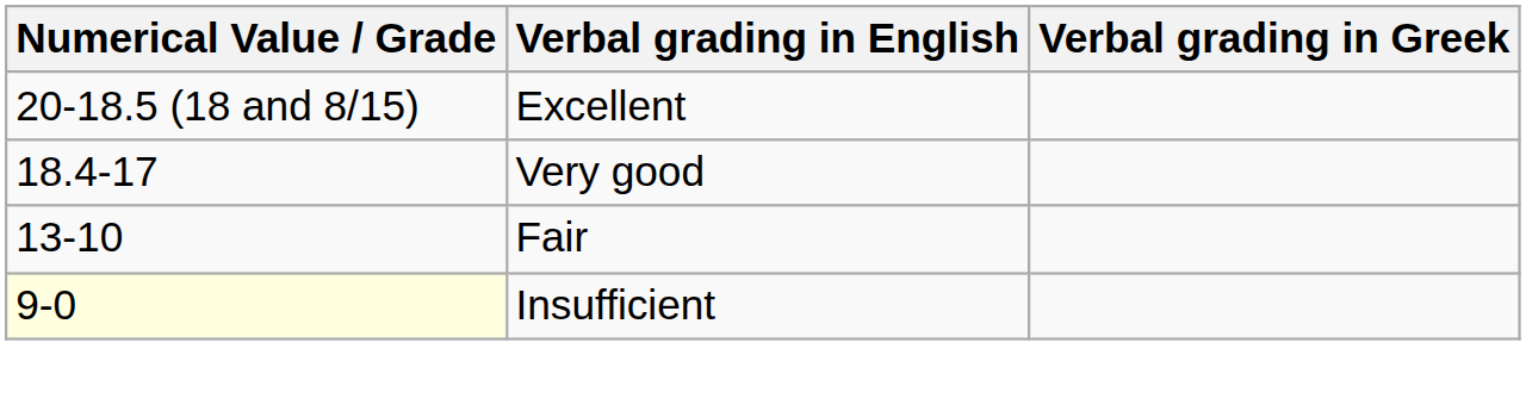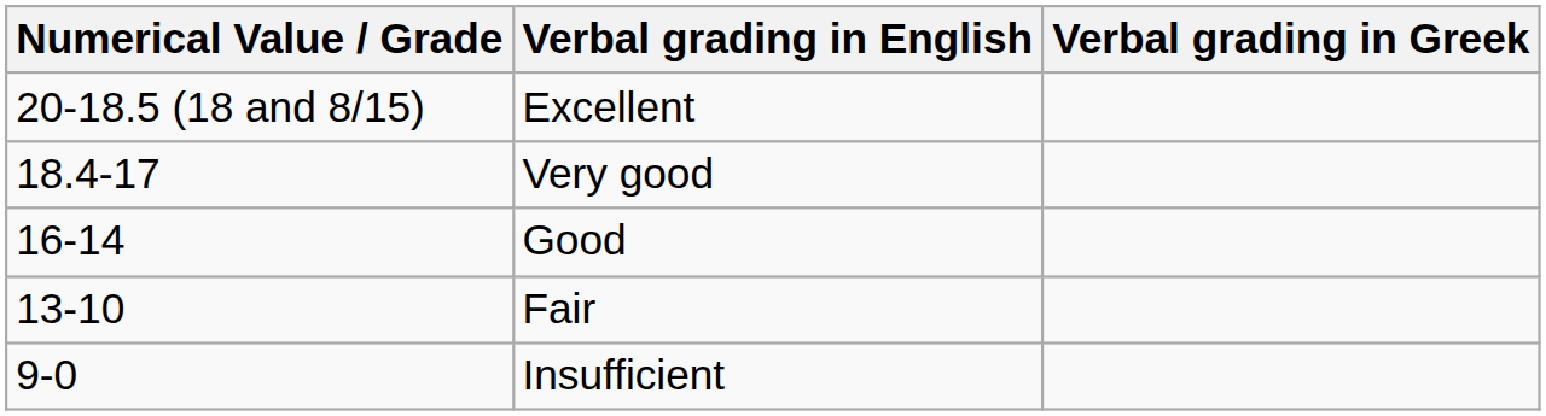 <table class="wikitable">
 <tr>
 <th>Numerical Value / Grade</th>
 <th>Verbal grading in English</th>
 <th>Verbal grading in Greek</th>
 </tr>
 <tr>
 <td>20-18.5 (18 and 8/15)</td>
 <td>Excellent</td>
 <td></td>
 </tr>
 <tr>
 <td>18.4-17</td>
 <td>Very good</td>
 <td></td>
 </tr>
 <tr>
+<td>16-14</td>
+<td>Good</td>
+<td></td>
+</tr>
+<tr>
 <td>13-10</td>
 <td>Fair</td>
 <td></td>
 </tr>
 <tr>
-<td style="background: lightyellow;">9-0</td>
+<td>9-0</td>
 <td>Insufficient</td>
 <td></td>
 </tr>
 </table>
